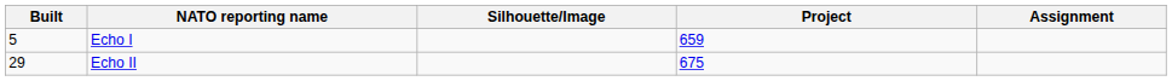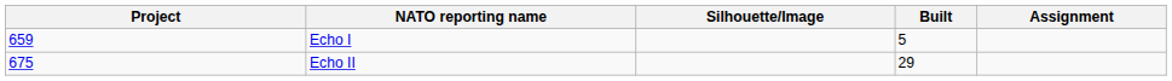 <table class="wikitable" style="width:100%">
 <tr>
-<th>Built</th>
+<th style="width: 20em">Project</th>
 <th>NATO reporting name</th>
 <th>Silhouette/Image</th>
-<th style="width: 20em">Project</th>
+<th>Built</th>
 <th>Assignment</th>
 </tr>
 <tr>
-<td>5</td>
+<td><a href='#'>659</a></td>
 <td><a href='#'>Echo I</a></td>
 <td></td>
-<td><a href='#'>659</a></td>
+<td>5</td>
 <td></td>
 </tr>
 <tr>
-<td>29</td>
+<td><a href='#'>675</a></td>
 <td><a href='#'>Echo II</a></td>
 <td></td>
-<td><a href='#'>675</a></td>
+<td>29</td>
 <td></td>
 </tr>
 </table>
